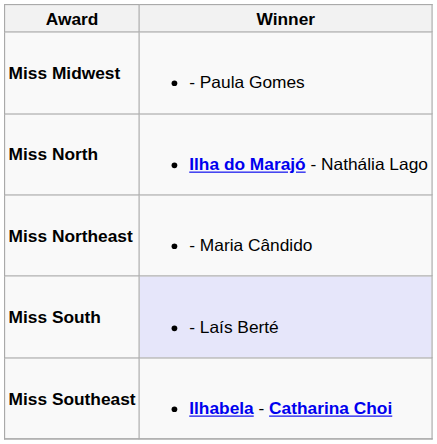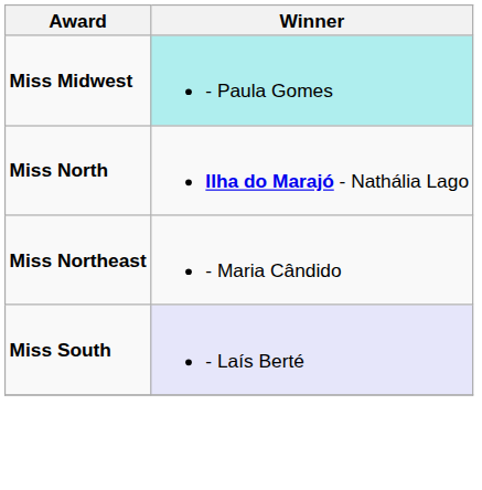 <table class="wikitable sortable" style="font-size:95%;">
 <tr>
 <th>Award</th>
 <th>Winner</th>
 </tr>
 <tr>
 <td><strong>Miss Midwest</strong></td>
-<td><br><ul><li><strong></strong> - Paula Gomes</li></ul></td>
+<td style="background: paleturquoise;"><br><ul><li><strong></strong> - Paula Gomes</li></ul></td>
 </tr>
 <tr>
 <td><strong>Miss North</strong></td>
 <td><br><ul><li><strong> <a href='#'>Ilha do Marajó</a></strong> - Nathália Lago</li></ul></td>
 </tr>
 <tr>
 <td><strong>Miss Northeast</strong></td>
 <td><br><ul><li><strong></strong> - Maria Cândido</li></ul></td>
 </tr>
 <tr>
 <td><strong>Miss South</strong></td>
 <td style="background: lavender;"><br><ul><li><strong></strong> - Laís Berté</li></ul></td>
 </tr>
 <tr>
-<td><strong>Miss Southeast</strong></td>
-<td><br><ul><li><strong> <a href='#'>Ilhabela</a></strong> - <strong><a href='#'>Catharina Choi</a></strong></li></ul></td>
-</tr>
-<tr>
 </tr>
 </table>
